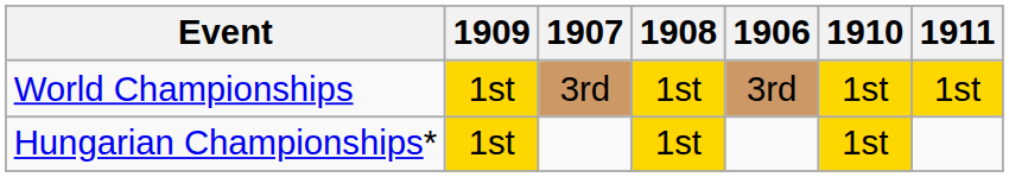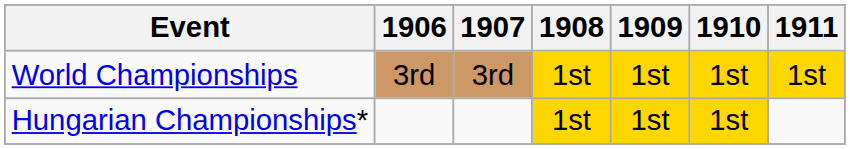 <table class="wikitable">
 <tr>
 <th>Event</th>
-<th>1909</th>
+<th>1906</th>
 <th>1907</th>
 <th>1908</th>
-<th>1906</th>
+<th>1909</th>
 <th>1910</th>
 <th>1911</th>
 </tr>
 <tr>
 <td><a href='#'>World Championships</a></td>
-<td align="center" bgcolor="gold">1st</td>
+<td align="center" bgcolor="cc9966">3rd</td>
 <td align="center" bgcolor="cc9966">3rd</td>
 <td align="center" bgcolor="gold">1st</td>
-<td align="center" bgcolor="cc9966">3rd</td>
+<td align="center" bgcolor="gold">1st</td>
 <td align="center" bgcolor="gold">1st</td>
 <td align="center" bgcolor="gold">1st</td>
 </tr>
 <tr>
 <td><a href='#'>Hungarian Championships</a>*</td>
-<td align="center" bgcolor="gold">1st</td>
+<td></td>
 <td></td>
 <td align="center" bgcolor="gold">1st</td>
-<td></td>
+<td align="center" bgcolor="gold">1st</td>
 <td align="center" bgcolor="gold">1st</td>
 <td></td>
 </tr>
 </table>
